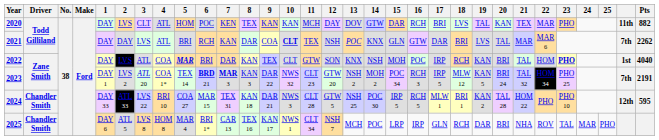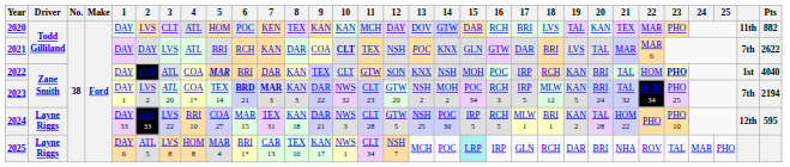 <table class="wikitable" style="text-align:center; font-size:75%">
 <tr>
 <th>Year</th>
 <th>Driver</th>
 <th>No.</th>
 <th>Make</th>
 <th>1</th>
 <th>2</th>
 <th>3</th>
 <th>4</th>
 <th>5</th>
 <th>6</th>
 <th>7</th>
 <th>8</th>
 <th>9</th>
 <th>10</th>
 <th>11</th>
 <th>12</th>
 <th>13</th>
 <th>14</th>
 <th>15</th>
 <th>16</th>
 <th>17</th>
 <th>18</th>
 <th>19</th>
 <th>20</th>
 <th>21</th>
 <th>22</th>
 <th>23</th>
 <th>24</th>
 <th>25</th>
 <th></th>
 <th>Pts</th>
 </tr>
 <tr>
 <th><a href='#'>2020</a></th>
 <th rowspan=2><a href='#'>Todd Gilliland</a></th>
 <th rowspan="6">38</th>
 <th rowspan="6"><a href='#'>Ford</a></th>
 <td style="background:#DFFFDF;"><a href='#'>DAY</a><br></td>
 <td style="background:#FFDF9F;"><a href='#'>LVS</a><br></td>
 <td style="background:#EFCFFF;"><a href='#'>CLT</a><br></td>
 <td style="background:#DFDFDF;"><a href='#'>ATL</a><br></td>
 <td style="background:#FFDF9F;"><a href='#'>HOM</a><br></td>
 <td style="background:#DFDFDF;"><a href='#'>POC</a><br></td>
 <td style="background:#FFDF9F;"><a href='#'>KEN</a><br></td>
 <td style="background:#EFCFFF;"><a href='#'>TEX</a><br></td>
 <td style="background:#FFDF9F;"><a href='#'>KAN</a><br></td>
 <td style="background:#DFFFDF;"><a href='#'>KAN</a><br></td>
 <td style="background:#DFDFDF;"><a href='#'>MCH</a><br></td>
 <td style="background:#EFCFFF;"><a href='#'>DAY</a><br></td>
 <td style="background:#DFDFDF;"><a href='#'>DOV</a><br></td>
 <td style="background:#CFCFFF;"><a href='#'>GTW</a><br></td>
 <td style="background:#FFDF9F;"><a href='#'>DAR</a><br></td>
 <td style="background:#DFFFDF;"><a href='#'>RCH</a><br></td>
 <td style="background:#DFFFDF;"><a href='#'>BRI</a><br></td>
 <td style="background:#DFFFDF;"><a href='#'>LVS</a><br></td>
 <td style="background:#EFCFFF;"><a href='#'>TAL</a><br></td>
 <td style="background:#DFFFDF;"><a href='#'>KAN</a><br></td>
 <td style="background:#EFCFFF;"><a href='#'>TEX</a><br></td>
 <td style="background:#EFCFFF;"><a href='#'>MAR</a><br></td>
 <td style="background:#FFDF9F;"><a href='#'>PHO</a><br></td>
 <td colspan=2></td>
 <th>11th</th>
 <th>882</th>
 </tr>
 <tr>
 <th><a href='#'>2021</a></th>
 <td style="background:#EFCFFF;"><a href='#'>DAY</a><br></td>
 <td style="background:#DFDFDF;"><a href='#'>DAY</a><br></td>
 <td style="background:#DFFFDF;"><a href='#'>LVS</a><br></td>
 <td style="background:#DFFFDF;"><a href='#'>ATL</a><br></td>
 <td style="background:#DFDFDF;"><a href='#'>BRI</a><br></td>
 <td style="background:#FFDF9F;"><a href='#'>RCH</a><br></td>
 <td style="background:#FFDF9F;"><a href='#'>KAN</a><br></td>
 <td style="background:#DFFFDF;"><a href='#'>DAR</a><br></td>
 <td style="background:#FFFFBF;"><a href='#'>COA</a><br></td>
 <td style="background:#DFDFDF;"><strong><a href='#'>CLT</a></strong><br></td>
 <td style="background:#FFDF9F;"><a href='#'>TEX</a><br></td>
 <td style="background:#DFDFDF;"><a href='#'>NSH</a><br></td>
 <td style="background:#FFDF9F;"><em><a href='#'>POC</a></em><br></td>
 <td style="background:#DFDFDF;"><a href='#'>KNX</a><br></td>
 <td style="background:#DFDFDF;"><a href='#'>GLN</a><br></td>
 <td style="background:#EFCFFF;"><a href='#'>GTW</a><br></td>
 <td style="background:#DFDFDF;"><a href='#'>DAR</a><br></td>
 <td style="background:#FFDF9F;"><a href='#'>BRI</a><br></td>
 <td style="background:#DFDFDF;"><a href='#'>LVS</a><br></td>
 <td style="background:#DFDFDF;"><a href='#'>TAL</a><br></td>
 <td style="background:#CFCFFF;"><a href='#'>MAR</a><br></td>
 <td style="background:#FFDF9F;"><a href='#'>MAR</a><br><small>6</small></td>
 <td colspan=3></td>
 <th>7th</th>
-<th>2262</th>
+<th>2622</th>
 </tr>
 <tr>
 <th><a href='#'>2022</a></th>
 <th rowspan="2"><a href='#'>Zane Smith</a></th>
 <td style="background:#FFFFBF;"><a href='#'>DAY</a><br></td>
 <td style="background:#000000;color:white;"><a href='#'><span>LVS</span></a><br></td>
 <td style="background:#DFDFDF;"><a href='#'>ATL</a><br></td>
 <td style="background:#FFFFBF;"><a href='#'>COA</a><br></td>
 <td style="background:#FFDF9F;"><strong><em><a href='#'>MAR</a></em><br></strong></td>
 <td style="background:#FFDF9F;"><a href='#'>BRI</a><br></td>
 <td style="background:#FFDF9F;"><a href='#'>DAR</a><br></td>
 <td style="background:#FFFFBF;"><a href='#'>KAN</a><br></td>
 <td style="background:#CFCFFF;"><a href='#'>TEX</a><br></td>
 <td style="background:#DFDFDF;"><a href='#'>CLT</a><br></td>
 <td style="background:#FFDF9F;"><a href='#'>GTW</a><br></td>
 <td style="background:#DFDFDF;"><a href='#'>SON</a><br></td>
 <td style="background:#DFDFDF;"><a href='#'>KNX</a><br></td>
 <td style="background:#DFDFDF;"><a href='#'>NSH</a><br></td>
 <td style="background:#DFDFDF;"><a href='#'>MOH</a><br></td>
 <td style="background:#DFFFDF;"><a href='#'>POC</a><br></td>
 <td style="background:#DFDFDF;"><a href='#'>IRP</a><br></td>
 <td style="background:#FFDF9F;"><a href='#'>RCH</a><br></td>
 <td style="background:#DFDFDF;"><a href='#'>KAN</a><br></td>
 <td style="background:#DFDFDF;"><a href='#'>BRI</a><br></td>
 <td style="background:#DFFFDF;"><a href='#'>TAL</a><br></td>
 <td style="background:#DFDFDF;"><a href='#'>HOM</a><br></td>
 <td style="background:#FFFFBF;"><strong><a href='#'>PHO</a></strong><br></td>
 <td colspan=2></td>
 <th>1st</th>
 <th>4040</th>
 </tr>
 <tr>
 <th><a href='#'>2023</a></th>
 <td style="background:#FFFFBF;"><a href='#'>DAY</a><br><small>1</small></td>
 <td style="background:#DFDFDF;"><a href='#'>LVS</a><br><small>2</small></td>
 <td style="background:#DFFFDF;"><em><a href='#'>ATL</a></em><br><small>20</small></td>
 <td style="background:#FFFFBF;"><a href='#'>COA</a><br><small>1*</small></td>
 <td style="background:#DFFFDF;"><a href='#'>TEX</a><br><small>14</small></td>
 <td style="background:#CFCFFF;"><strong><a href='#'>BRD</a></strong><br><small>21</small></td>
 <td style="background:#DFDFDF;"><strong><a href='#'>MAR</a></strong><br><small>3</small></td>
 <td style="background:#DFDFDF;"><a href='#'>KAN</a><br><small>3</small></td>
 <td style="background:#CFCFFF;"><a href='#'>DAR</a><br><small>22</small></td>
 <td style="background:#EFCFFF;"><a href='#'>NWS</a><br><small>32</small></td>
 <td style="background:#CFCFFF;"><a href='#'>CLT</a><br><small>23</small></td>
 <td style="background:#DFFFDF;"><a href='#'>GTW</a><br><small>20</small></td>
 <td style="background:#DFDFDF;"><a href='#'>NSH</a><br><small>2</small></td>
 <td style="background:#DFDFDF;"><a href='#'>MOH</a><br><small>2</small></td>
 <td style="background:#EFCFFF;"><a href='#'>POC</a><br><small>34</small></td>
 <td style="background:#DFDFDF;"><a href='#'>RCH</a><br><small>3</small></td>
 <td style="background:#DFDFDF;"><a href='#'>IRP</a><br><small>5</small></td>
 <td style="background:#DFFFDF;"><a href='#'>MLW</a><br><small>12</small></td>
 <td style="background:#DFDFDF;"><a href='#'>KAN</a><br><small>5</small></td>
 <td style="background:#CFCFFF;"><a href='#'>BRI</a><br><small>24</small></td>
 <td style="background:#CFCFFF;"><a href='#'>TAL</a><br><small>32</small></td>
 <td style="background:#000000;color:white;"><a href='#'><span>HOM</span></a><br><small>34</small></td>
 <td style="background:#EFCFFF;"><a href='#'>PHO</a><br><small>25</small></td>
 <td colspan=2></td>
 <th>7th</th>
-<th>2191</th>
+<th>2194</th>
 </tr>
 <tr>
 <th><a href='#'>2024</a></th>
-<th><a href='#'>Chandler Smith</a></th>
+<th><a href='#'>Layne Riggs</a></th>
 <td style="background:#EFCFFF;"><a href='#'>DAY</a><br><small>33</small></td>
 <td style="background:#000000;color:white;"><a href='#'><span>ATL</span></a><br><small>33</small></td>
 <td style="background:#CFCFFF;"><a href='#'>LVS</a><br><small>22</small></td>
 <td style="background:#FFDF9F;"><a href='#'>BRI</a><br><small>10</small></td>
 <td style="background:#CFCFFF;"><a href='#'>COA</a><br><small>27</small></td>
 <td style="background:#DFFFDF;"><a href='#'>MAR</a><br><small>15</small></td>
 <td style="background:#EFCFFF;"><a href='#'>TEX</a><br><small>31</small></td>
 <td style="background:#DFFFDF;"><a href='#'>KAN</a><br><small>18</small></td>
 <td style="background:#CFCFFF;"><a href='#'>DAR</a><br><small>21</small></td>
 <td style="background:#DFDFDF;"><a href='#'>NWS</a><br><small>3</small></td>
 <td style="background:#CFCFFF;"><a href='#'>CLT</a><br><small>28</small></td>
 <td style="background:#DFDFDF;"><a href='#'>GTW</a><br><small>5</small></td>
 <td style="background:#CFCFFF;"><a href='#'>NSH</a><br><small>25</small></td>
 <td style="background:#CFCFFF;"><a href='#'>POC</a><br><small>30</small></td>
 <td style="background:#DFDFDF;"><a href='#'>IRP</a><br><small>5</small></td>
 <td style="background:#DFDFDF;"><a href='#'>RCH</a><br><small>5</small></td>
 <td style="background:#FFFFBF;"><a href='#'>MLW</a><br><small>1</small></td>
 <td style="background:#FFFFBF;"><a href='#'>BRI</a><br><small>1</small></td>
 <td style="background:#DFDFDF;"><a href='#'>KAN</a><br><small>2</small></td>
 <td style="background:#EFCFFF;"><a href='#'>TAL</a><br><small>28</small></td>
 <td style="background:#CFCFFF;"><a href='#'>HOM</a><br><small>22</small></td>
 <td style="background:#FFDF9F;"><a href='#'>PHO</a><br></td>
 <td style="background:#FFDF9F;"><a href='#'>PHO</a><br><small>10</small></td>
 <td colspan=2></td>
 <th>12th</th>
 <th>595</th>
 </tr>
 <tr>
 <th><a href='#'>2025</a></th>
-<th><a href='#'>Chandler Smith</a></th>
+<th><a href='#'>Layne Riggs</a></th>
 <td style="background:#FFDF9F;"><a href='#'>DAY</a><br><small>6</small></td>
 <td style="background:#DFDFDF;"><a href='#'>ATL</a><br><small>5</small></td>
 <td style="background:#FFDF9F;"><a href='#'>LVS</a><br><small>8</small></td>
 <td style="background:#FFDF9F;"><a href='#'>HOM</a><br><small>8</small></td>
 <td style="background:#DFDFDF;"><a href='#'>MAR</a><br><small>4</small></td>
 <td style="background:#FFFFBF;"><a href='#'>BRI</a><br><small>1*</small></td>
 <td style="background:#DFFFDF;"><a href='#'>CAR</a><br><small>13</small></td>
 <td style="background:#DFFFDF;"><a href='#'>TEX</a><br><small>16</small></td>
 <td style="background:#DFFFDF;"><a href='#'>KAN</a><br><small>17</small></td>
 <td style="background:#FFFFBF;"><a href='#'>NWS</a><br><small>1</small></td>
 <td style="background:#EFCFFF;"><a href='#'>CLT</a><br><small>34</small></td>
 <td style="background:#FFDF9F;"><a href='#'>NSH</a><br><small>7</small></td>
 <td><a href='#'>MCH</a></td>
 <td><a href='#'>POC</a></td>
-<td><a href='#'>LRP</a></td>
+<td style="background: paleturquoise;"><a href='#'>LRP</a></td>
 <td><a href='#'>IRP</a></td>
 <td><a href='#'>GLN</a></td>
 <td><a href='#'>RCH</a></td>
 <td><a href='#'>DAR</a></td>
 <td><a href='#'>BRI</a></td>
 <td><a href='#'>NHA</a></td>
 <td><a href='#'>ROV</a></td>
 <td><a href='#'>TAL</a></td>
 <td><a href='#'>MAR</a></td>
 <td><a href='#'>PHO</a></td>
 <th></th>
 <th></th>
 </tr>
 </table>
